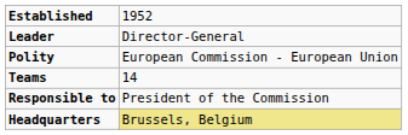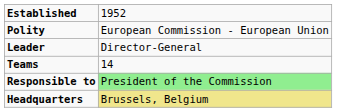 <table class="wikitable">
 <tr>
 <td><strong>Established</strong></td>
 <td>1952</td>
 </tr>
 <tr>
+<td><strong>Polity</strong></td>
+<td>European Commission - European Union</td>
+</tr>
+<tr>
 <td><strong>Leader</strong></td>
 <td>Director-General</td>
-</tr>
-<tr>
-<td><strong>Polity</strong></td>
-<td>European Commission - European Union</td>
 </tr>
 <tr>
 <td><strong>Teams</strong></td>
 <td>14</td>
 </tr>
 <tr>
 <td><strong>Responsible to</strong></td>
-<td>President of the Commission</td>
+<td style="background: lightgreen;">President of the Commission</td>
 </tr>
 <tr>
 <td><strong>Headquarters</strong></td>
 <td style="background: khaki;">Brussels, Belgium</td>
 </tr>
 </table>
